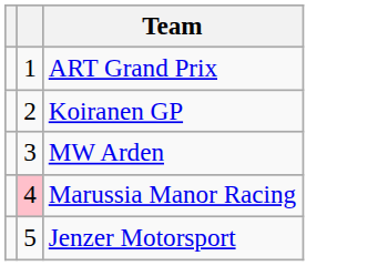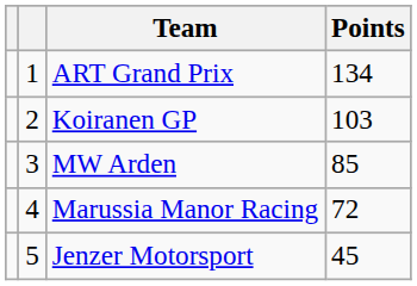 <table class="wikitable" style="font-size: 85%;">
 <tr>
 <th></th>
 <th></th>
 <th>Team</th>
+<th>Points</th>
 </tr>
 <tr>
 <td align="left"></td>
 <td align="center">1</td>
 <td> <a href='#'>ART Grand Prix</a></td>
+<td>134</td>
 </tr>
 <tr>
 <td align="left"></td>
 <td align="center">2</td>
 <td> <a href='#'>Koiranen GP</a></td>
+<td>103</td>
 </tr>
 <tr>
 <td align="left"></td>
 <td align="center">3</td>
 <td> <a href='#'>MW Arden</a></td>
+<td>85</td>
 </tr>
 <tr>
 <td align="left"></td>
-<td align="center" style="background: pink;">4</td>
+<td align="center">4</td>
 <td> <a href='#'>Marussia Manor Racing</a></td>
+<td>72</td>
 </tr>
 <tr>
 <td align="left"></td>
 <td align="center">5</td>
 <td> <a href='#'>Jenzer Motorsport</a></td>
+<td>45</td>
 </tr>
 </table>
